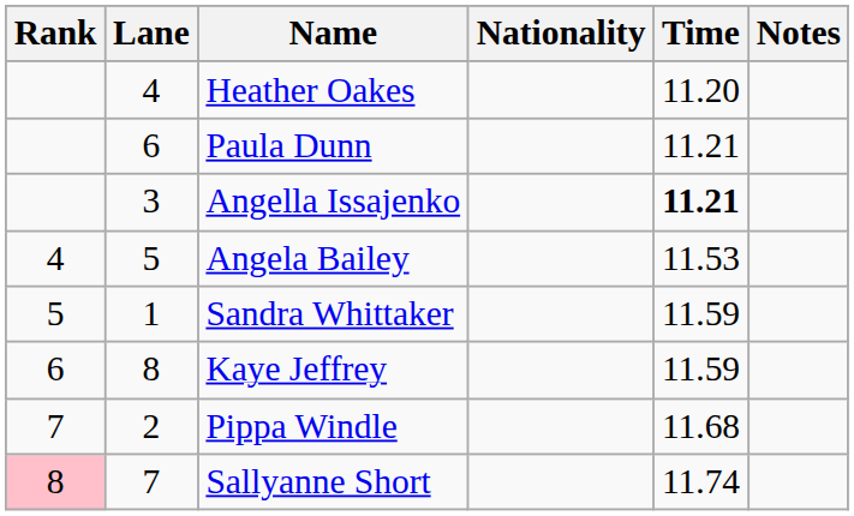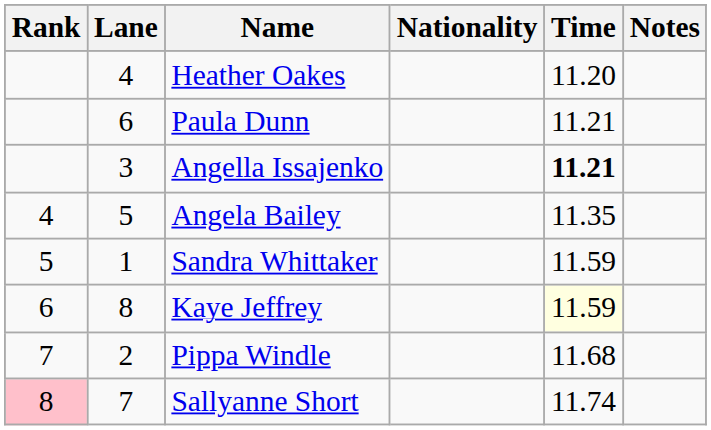 <table class="wikitable sortable" style=" text-align:center">
 <tr>
 <th>Rank</th>
 <th>Lane</th>
 <th>Name</th>
 <th>Nationality</th>
 <th>Time</th>
 <th>Notes</th>
 </tr>
 <tr>
 <td></td>
 <td>4</td>
 <td align=left><a href='#'>Heather Oakes</a></td>
 <td align=left></td>
 <td>11.20</td>
 <td></td>
 </tr>
 <tr>
 <td></td>
 <td>6</td>
 <td align=left><a href='#'>Paula Dunn</a></td>
 <td align=left></td>
 <td>11.21</td>
 <td></td>
 </tr>
 <tr>
 <td></td>
 <td>3</td>
 <td align=left><a href='#'>Angella Issajenko</a></td>
 <td align=left></td>
 <td><strong>11.21</strong></td>
 <td></td>
 </tr>
 <tr>
 <td>4</td>
 <td>5</td>
 <td align=left><a href='#'>Angela Bailey</a></td>
 <td align=left></td>
-<td>11.53</td>
+<td>11.35</td>
 <td></td>
 </tr>
 <tr>
 <td>5</td>
 <td>1</td>
 <td align=left><a href='#'>Sandra Whittaker</a></td>
 <td align=left></td>
 <td>11.59</td>
 <td></td>
 </tr>
 <tr>
 <td>6</td>
 <td>8</td>
 <td align=left><a href='#'>Kaye Jeffrey</a></td>
 <td align=left></td>
-<td>11.59</td>
+<td style="background: lightyellow;">11.59</td>
 <td></td>
 </tr>
 <tr>
 <td>7</td>
 <td>2</td>
 <td align=left><a href='#'>Pippa Windle</a></td>
 <td align=left></td>
 <td>11.68</td>
 <td></td>
 </tr>
 <tr>
 <td style="background: pink;">8</td>
 <td>7</td>
 <td align=left><a href='#'>Sallyanne Short</a></td>
 <td align=left></td>
 <td>11.74</td>
 <td></td>
 </tr>
 </table>
